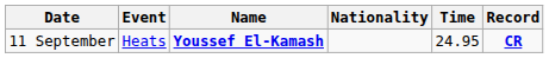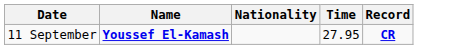 <table class="wikitable" style=text-align:center>
 <tr>
 <th>Date</th>
-<th>Event</th>
 <th>Name</th>
 <th>Nationality</th>
 <th>Time</th>
 <th>Record</th>
 </tr>
 <tr>
 <td>11 September</td>
-<td><a href='#'>Heats</a></td>
 <td align=left><strong><a href='#'>Youssef El-Kamash</a></strong></td>
 <td align=left></td>
-<td>24.95</td>
+<td>27.95</td>
 <td><strong><a href='#'>CR</a></strong></td>
 </tr>
 </table>
